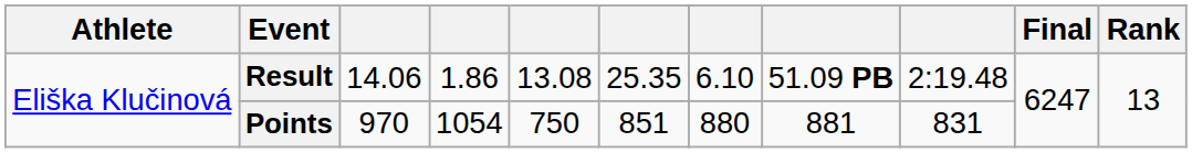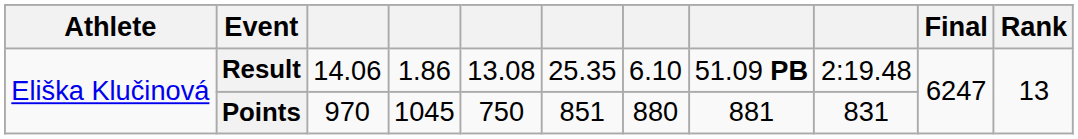 <table class="wikitable" style="font-size:90%">
 <tr>
 <th>Athlete</th>
 <th>Event</th>
 <th></th>
 <th></th>
 <th></th>
 <th></th>
 <th></th>
 <th></th>
 <th></th>
 <th>Final</th>
 <th>Rank</th>
 </tr>
 <tr style=text-align:center>
 <td rowspan=2 style=text-align:left><a href='#'>Eliška Klučinová</a></td>
 <th style="font-size:95%">Result</th>
 <td>14.06</td>
 <td>1.86</td>
 <td>13.08</td>
 <td>25.35</td>
 <td>6.10</td>
 <td>51.09 <strong>PB</strong></td>
 <td>2:19.48</td>
 <td rowspan=2>6247</td>
 <td rowspan=2>13</td>
 </tr>
 <tr style=text-align:center>
 <th style="font-size:95%">Points</th>
 <td>970</td>
-<td>1054</td>
+<td>1045</td>
 <td>750</td>
 <td>851</td>
 <td>880</td>
 <td>881</td>
 <td>831</td>
 </tr>
 </table>
